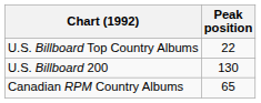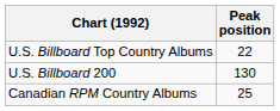 <table class="wikitable">
 <tr>
 <th>Chart (1992)</th>
 <th>Peak<br>position</th>
 </tr>
 <tr>
 <td>U.S. <em>Billboard</em> Top Country Albums</td>
 <td align="center">22</td>
 </tr>
 <tr>
 <td>U.S. <em>Billboard</em> 200</td>
 <td align="center">130</td>
 </tr>
 <tr>
 <td>Canadian <em>RPM</em> Country Albums</td>
-<td align="center">65</td>
+<td align="center">25</td>
 </tr>
 </table>
